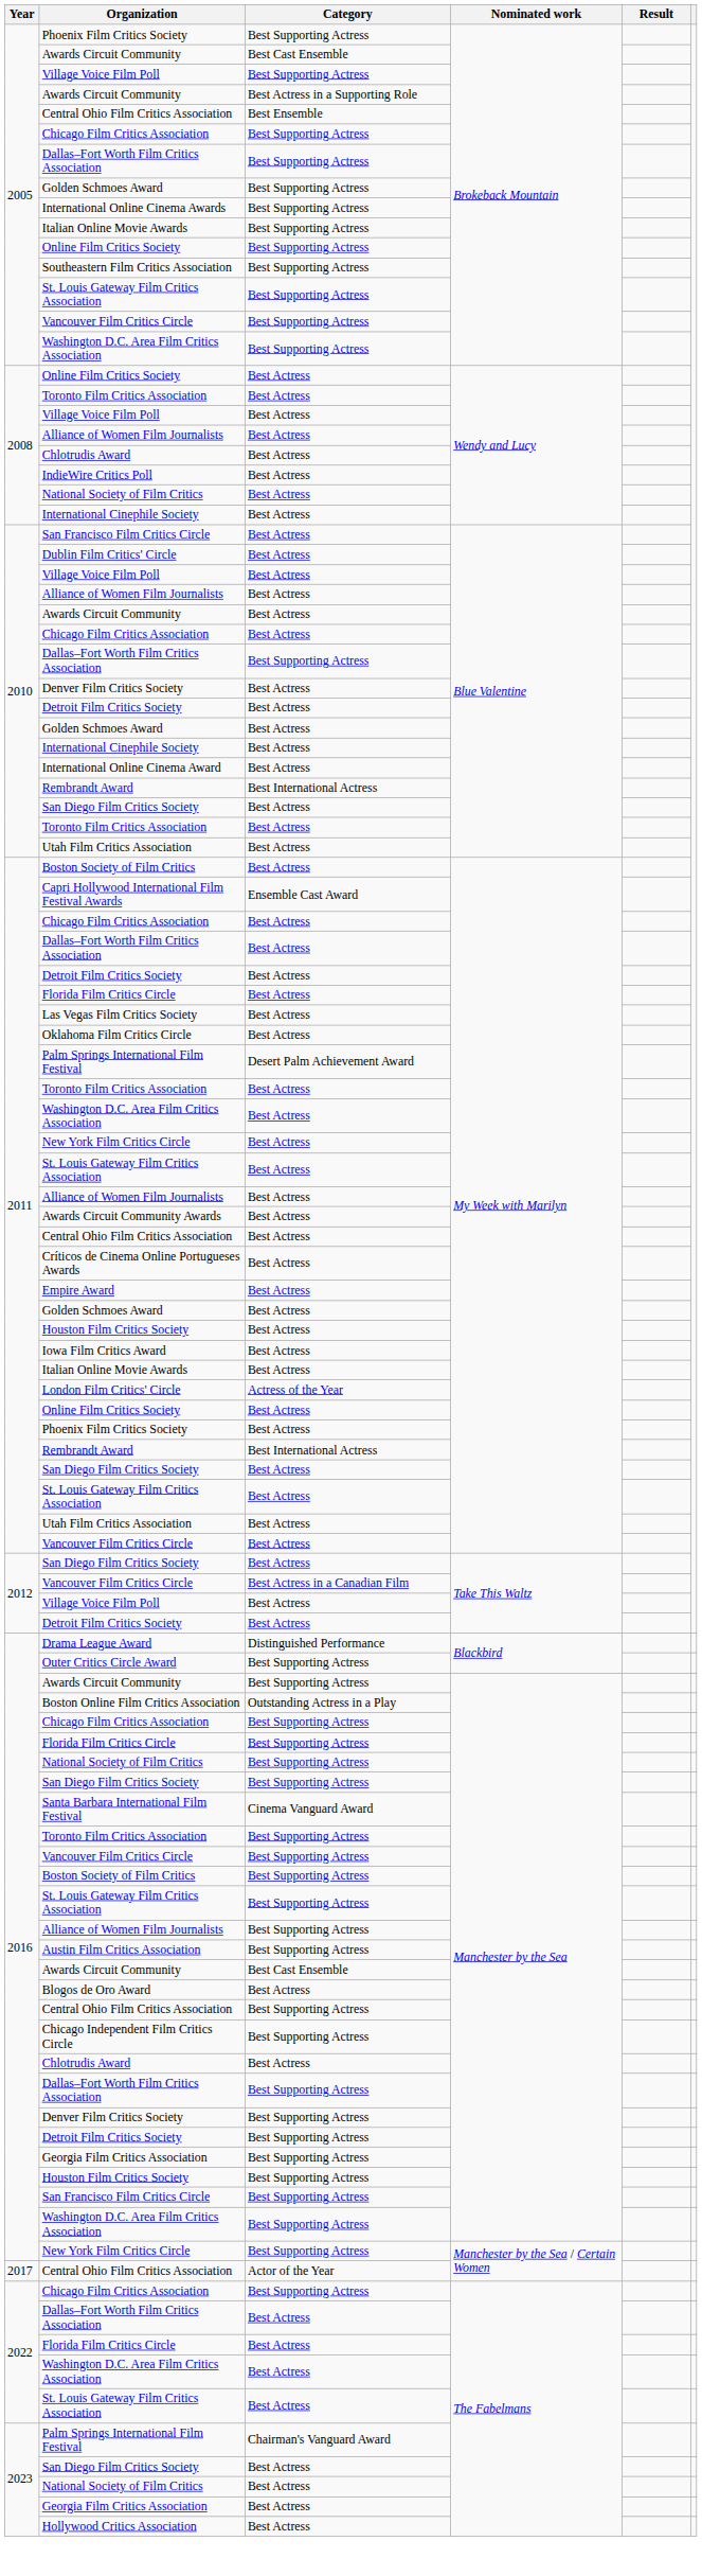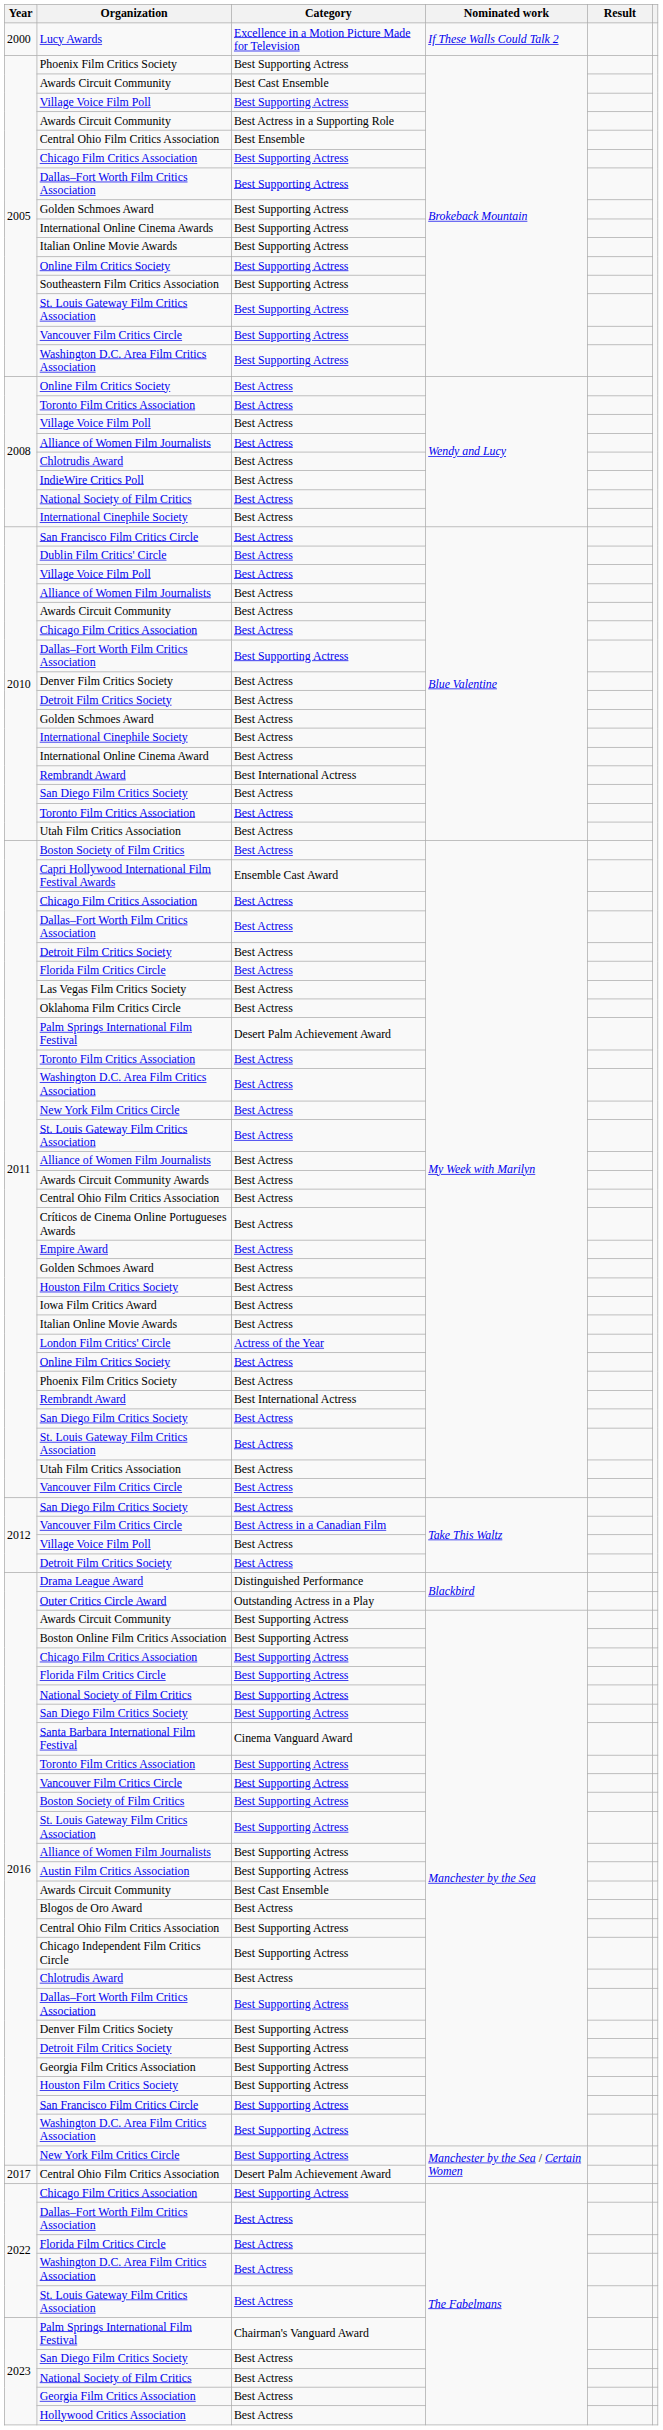 <table class="wikitable plainrowheaders" style="width:100%;">
 <tr>
 <th scope="col" style="width:5%;">Year</th>
 <th scope="col" style="width:30%;">Organization</th>
 <th scope="col" style="width:30%;">Category</th>
 <th scope="col" style="width:25%;">Nominated work</th>
 <th scope="col" style="width:15%;">Result</th>
 <th scope="col" style="width:5%;"></th>
+</tr>
+<tr>
+<td>2000</td>
+<td><a href='#'>Lucy Awards</a></td>
+<td><a href='#'>Excellence in a Motion Picture Made for Television</a></td>
+<td><em><a href='#'>If These Walls Could Talk 2</a></em></td>
+<td></td>
+<td style="text-align:center;"></td>
 </tr>
 <tr>
 <td rowspan="15">2005</td>
 <td>Phoenix Film Critics Society</td>
 <td>Best Supporting Actress</td>
 <td rowspan="15"><em><a href='#'>Brokeback Mountain</a></em></td>
 <td></td>
 <td rowspan="73"></td>
 </tr>
 <tr>
 <td>Awards Circuit Community</td>
 <td>Best Cast Ensemble</td>
 <td></td>
 </tr>
 <tr>
 <td><a href='#'>Village Voice Film Poll</a></td>
 <td><a href='#'>Best Supporting Actress</a></td>
 <td></td>
 </tr>
 <tr>
 <td>Awards Circuit Community</td>
 <td>Best Actress in a Supporting Role</td>
 <td></td>
 </tr>
 <tr>
 <td>Central Ohio Film Critics Association</td>
 <td>Best Ensemble</td>
 <td></td>
 </tr>
 <tr>
 <td><a href='#'>Chicago Film Critics Association</a></td>
 <td><a href='#'>Best Supporting Actress</a></td>
 <td></td>
 </tr>
 <tr>
 <td><a href='#'>Dallas–Fort Worth Film Critics Association</a></td>
 <td><a href='#'>Best Supporting Actress</a></td>
 <td></td>
 </tr>
 <tr>
 <td>Golden Schmoes Award</td>
 <td>Best Supporting Actress</td>
 <td></td>
 </tr>
 <tr>
 <td>International Online Cinema Awards</td>
 <td>Best Supporting Actress</td>
 <td></td>
 </tr>
 <tr>
 <td>Italian Online Movie Awards</td>
 <td>Best Supporting Actress</td>
 <td></td>
 </tr>
 <tr>
 <td><a href='#'>Online Film Critics Society</a></td>
 <td><a href='#'>Best Supporting Actress</a></td>
 <td></td>
 </tr>
 <tr>
 <td>Southeastern Film Critics Association</td>
 <td>Best Supporting Actress</td>
 <td></td>
 </tr>
 <tr>
 <td><a href='#'>St. Louis Gateway Film Critics Association</a></td>
 <td><a href='#'>Best Supporting Actress</a></td>
 <td></td>
 </tr>
 <tr>
 <td><a href='#'>Vancouver Film Critics Circle</a></td>
 <td><a href='#'>Best Supporting Actress</a></td>
 <td></td>
 </tr>
 <tr>
 <td><a href='#'>Washington D.C. Area Film Critics Association</a></td>
 <td><a href='#'>Best Supporting Actress</a></td>
 <td></td>
 </tr>
 <tr>
 <td rowspan="8">2008</td>
 <td><a href='#'>Online Film Critics Society</a></td>
 <td><a href='#'>Best Actress</a></td>
 <td rowspan="8"><em><a href='#'>Wendy and Lucy</a></em></td>
 <td></td>
 </tr>
 <tr>
 <td><a href='#'>Toronto Film Critics Association</a></td>
 <td><a href='#'>Best Actress</a></td>
 <td></td>
 </tr>
 <tr>
 <td><a href='#'>Village Voice Film Poll</a></td>
 <td>Best Actress</td>
 <td></td>
 </tr>
 <tr>
 <td><a href='#'>Alliance of Women Film Journalists</a></td>
 <td><a href='#'>Best Actress</a></td>
 <td></td>
 </tr>
 <tr>
 <td><a href='#'>Chlotrudis Award</a></td>
 <td>Best Actress</td>
 <td></td>
 </tr>
 <tr>
 <td><a href='#'>IndieWire Critics Poll</a></td>
 <td>Best Actress</td>
 <td></td>
 </tr>
 <tr>
 <td><a href='#'>National Society of Film Critics</a></td>
 <td><a href='#'>Best Actress</a></td>
 <td></td>
 </tr>
 <tr>
 <td><a href='#'>International Cinephile Society</a></td>
 <td>Best Actress</td>
 <td></td>
 </tr>
 <tr>
 <td rowspan="16">2010</td>
 <td><a href='#'>San Francisco Film Critics Circle</a></td>
 <td><a href='#'>Best Actress</a></td>
 <td rowspan="16"><em><a href='#'>Blue Valentine</a></em></td>
 <td></td>
 </tr>
 <tr>
 <td><a href='#'>Dublin Film Critics' Circle</a></td>
 <td><a href='#'>Best Actress</a></td>
 <td></td>
 </tr>
 <tr>
 <td><a href='#'>Village Voice Film Poll</a></td>
 <td><a href='#'>Best Actress</a></td>
 <td></td>
 </tr>
 <tr>
 <td><a href='#'>Alliance of Women Film Journalists</a></td>
 <td>Best Actress</td>
 <td></td>
 </tr>
 <tr>
 <td>Awards Circuit Community</td>
 <td>Best Actress</td>
 <td></td>
 </tr>
 <tr>
 <td><a href='#'>Chicago Film Critics Association</a></td>
 <td><a href='#'>Best Actress</a></td>
 <td></td>
 </tr>
 <tr>
 <td><a href='#'>Dallas–Fort Worth Film Critics Association</a></td>
 <td><a href='#'>Best Supporting Actress</a></td>
 <td></td>
 </tr>
 <tr>
 <td>Denver Film Critics Society</td>
 <td>Best Actress</td>
 <td></td>
 </tr>
 <tr>
 <td><a href='#'>Detroit Film Critics Society</a></td>
 <td>Best Actress</td>
 <td></td>
 </tr>
 <tr>
 <td>Golden Schmoes Award</td>
 <td>Best Actress</td>
 <td></td>
 </tr>
 <tr>
 <td><a href='#'>International Cinephile Society</a></td>
 <td>Best Actress</td>
 <td></td>
 </tr>
 <tr>
 <td>International Online Cinema Award</td>
 <td>Best Actress</td>
 <td></td>
 </tr>
 <tr>
 <td><a href='#'>Rembrandt Award</a></td>
 <td>Best International Actress</td>
 <td></td>
 </tr>
 <tr>
 <td><a href='#'>San Diego Film Critics Society</a></td>
 <td>Best Actress</td>
 <td></td>
 </tr>
 <tr>
 <td><a href='#'>Toronto Film Critics Association</a></td>
 <td><a href='#'>Best Actress</a></td>
 <td></td>
 </tr>
 <tr>
 <td>Utah Film Critics Association</td>
 <td>Best Actress</td>
 <td></td>
 </tr>
 <tr>
 <td rowspan="30">2011</td>
 <td><a href='#'>Boston Society of Film Critics</a></td>
 <td><a href='#'>Best Actress</a></td>
 <td rowspan="30"><em><a href='#'>My Week with Marilyn</a></em></td>
 <td></td>
 </tr>
 <tr>
 <td><a href='#'>Capri Hollywood International Film Festival Awards</a></td>
 <td>Ensemble Cast Award</td>
 <td></td>
 </tr>
 <tr>
 <td><a href='#'>Chicago Film Critics Association</a></td>
 <td><a href='#'>Best Actress</a></td>
 <td></td>
 </tr>
 <tr>
 <td><a href='#'>Dallas–Fort Worth Film Critics Association</a></td>
 <td><a href='#'>Best Actress</a></td>
 <td></td>
 </tr>
 <tr>
 <td><a href='#'>Detroit Film Critics Society</a></td>
 <td>Best Actress</td>
 <td></td>
 </tr>
 <tr>
 <td><a href='#'>Florida Film Critics Circle</a></td>
 <td><a href='#'>Best Actress</a></td>
 <td></td>
 </tr>
 <tr>
 <td>Las Vegas Film Critics Society</td>
 <td>Best Actress</td>
 <td></td>
 </tr>
 <tr>
 <td>Oklahoma Film Critics Circle</td>
 <td>Best Actress</td>
 <td></td>
 </tr>
 <tr>
 <td><a href='#'>Palm Springs International Film Festival</a></td>
 <td>Desert Palm Achievement Award</td>
 <td></td>
 </tr>
 <tr>
 <td><a href='#'>Toronto Film Critics Association</a></td>
 <td><a href='#'>Best Actress</a></td>
 <td></td>
 </tr>
 <tr>
 <td><a href='#'>Washington D.C. Area Film Critics Association</a></td>
 <td><a href='#'>Best Actress</a></td>
 <td></td>
 </tr>
 <tr>
 <td><a href='#'>New York Film Critics Circle</a></td>
 <td><a href='#'>Best Actress</a></td>
 <td></td>
 </tr>
 <tr>
 <td><a href='#'>St. Louis Gateway Film Critics Association</a></td>
 <td><a href='#'>Best Actress</a></td>
 <td></td>
 </tr>
 <tr>
 <td><a href='#'>Alliance of Women Film Journalists</a></td>
 <td>Best Actress</td>
 <td></td>
 </tr>
 <tr>
 <td>Awards Circuit Community Awards</td>
 <td>Best Actress</td>
 <td></td>
 </tr>
 <tr>
 <td>Central Ohio Film Critics Association</td>
 <td>Best Actress</td>
 <td></td>
 </tr>
 <tr>
 <td>Críticos de Cinema Online Portugueses Awards</td>
 <td>Best Actress</td>
 <td></td>
 </tr>
 <tr>
 <td><a href='#'>Empire Award</a></td>
 <td><a href='#'>Best Actress</a></td>
 <td></td>
 </tr>
 <tr>
 <td>Golden Schmoes Award</td>
 <td>Best Actress</td>
 <td></td>
 </tr>
 <tr>
 <td><a href='#'>Houston Film Critics Society</a></td>
 <td>Best Actress</td>
 <td></td>
 </tr>
 <tr>
 <td>Iowa Film Critics Award</td>
 <td>Best Actress</td>
 <td></td>
 </tr>
 <tr>
 <td>Italian Online Movie Awards</td>
 <td>Best Actress</td>
 <td></td>
 </tr>
 <tr>
 <td><a href='#'>London Film Critics' Circle</a></td>
 <td><a href='#'>Actress of the Year</a></td>
 <td></td>
 </tr>
 <tr>
 <td><a href='#'>Online Film Critics Society</a></td>
 <td><a href='#'>Best Actress</a></td>
 <td></td>
 </tr>
 <tr>
 <td>Phoenix Film Critics Society</td>
 <td>Best Actress</td>
 <td></td>
 </tr>
 <tr>
 <td><a href='#'>Rembrandt Award</a></td>
 <td>Best International Actress</td>
 <td></td>
 </tr>
 <tr>
 <td><a href='#'>San Diego Film Critics Society</a></td>
 <td><a href='#'>Best Actress</a></td>
 <td></td>
 </tr>
 <tr>
 <td><a href='#'>St. Louis Gateway Film Critics Association</a></td>
 <td><a href='#'>Best Actress</a></td>
 <td></td>
 </tr>
 <tr>
 <td>Utah Film Critics Association</td>
 <td>Best Actress</td>
 <td></td>
 </tr>
 <tr>
 <td><a href='#'>Vancouver Film Critics Circle</a></td>
 <td><a href='#'>Best Actress</a></td>
 <td></td>
 </tr>
 <tr>
 <td rowspan="4">2012</td>
 <td><a href='#'>San Diego Film Critics Society</a></td>
 <td><a href='#'>Best Actress</a></td>
 <td rowspan="4"><em><a href='#'>Take This Waltz</a></em></td>
 <td></td>
 </tr>
 <tr>
 <td><a href='#'>Vancouver Film Critics Circle</a></td>
 <td><a href='#'>Best Actress in a Canadian Film</a></td>
 <td></td>
 </tr>
 <tr>
 <td><a href='#'>Village Voice Film Poll</a></td>
 <td>Best Actress</td>
 <td></td>
 </tr>
 <tr>
 <td><a href='#'>Detroit Film Critics Society</a></td>
 <td><a href='#'>Best Actress</a></td>
 <td></td>
 </tr>
 <tr>
 <td rowspan="28">2016</td>
 <td><a href='#'>Drama League Award</a></td>
 <td>Distinguished Performance</td>
 <td rowspan="2"><em><a href='#'>Blackbird</a></em></td>
 <td></td>
 <td style="text-align:center;"></td>
 </tr>
 <tr>
 <td><a href='#'>Outer Critics Circle Award</a></td>
-<td>Best Supporting Actress</td>
+<td>Outstanding Actress in a Play</td>
 <td></td>
 <td style="text-align:center;"></td>
 </tr>
 <tr>
 <td>Awards Circuit Community</td>
 <td>Best Supporting Actress</td>
 <td rowspan="25"><em><a href='#'>Manchester by the Sea</a></em></td>
 <td></td>
 <td></td>
 </tr>
 <tr>
 <td>Boston Online Film Critics Association</td>
-<td>Outstanding Actress in a Play</td>
+<td>Best Supporting Actress</td>
 <td></td>
 <td></td>
 </tr>
 <tr>
 <td><a href='#'>Chicago Film Critics Association</a></td>
 <td><a href='#'>Best Supporting Actress</a></td>
 <td></td>
 <td style="text-align:center;"></td>
 </tr>
 <tr>
 <td><a href='#'>Florida Film Critics Circle</a></td>
 <td><a href='#'>Best Supporting Actress</a></td>
 <td></td>
 <td style="text-align:center;"></td>
 </tr>
 <tr>
 <td><a href='#'>National Society of Film Critics</a></td>
 <td><a href='#'>Best Supporting Actress</a></td>
 <td></td>
 <td style="text-align:center;"></td>
 </tr>
 <tr>
 <td><a href='#'>San Diego Film Critics Society</a></td>
 <td><a href='#'>Best Supporting Actress</a></td>
 <td></td>
 <td style="text-align:center;"></td>
 </tr>
 <tr>
 <td><a href='#'>Santa Barbara International Film Festival</a></td>
 <td>Cinema Vanguard Award</td>
 <td></td>
 <td style="text-align:center;"></td>
 </tr>
 <tr>
 <td><a href='#'>Toronto Film Critics Association</a></td>
 <td><a href='#'>Best Supporting Actress</a></td>
 <td></td>
 <td style="text-align:center;"></td>
 </tr>
 <tr>
 <td><a href='#'>Vancouver Film Critics Circle</a></td>
 <td><a href='#'>Best Supporting Actress</a></td>
 <td></td>
 <td style="text-align:center;"></td>
 </tr>
 <tr>
 <td><a href='#'>Boston Society of Film Critics</a></td>
 <td><a href='#'>Best Supporting Actress</a></td>
 <td></td>
 <td style="text-align:center;"></td>
 </tr>
 <tr>
 <td><a href='#'>St. Louis Gateway Film Critics Association</a></td>
 <td><a href='#'>Best Supporting Actress</a></td>
 <td></td>
 <td style="text-align:center;"></td>
 </tr>
 <tr>
 <td><a href='#'>Alliance of Women Film Journalists</a></td>
 <td>Best Supporting Actress</td>
 <td></td>
 <td style="text-align:center;"></td>
 </tr>
 <tr>
 <td><a href='#'>Austin Film Critics Association</a></td>
 <td>Best Supporting Actress</td>
 <td></td>
 <td></td>
 </tr>
 <tr>
 <td>Awards Circuit Community</td>
 <td>Best Cast Ensemble</td>
 <td></td>
 <td></td>
 </tr>
 <tr>
 <td>Blogos de Oro Award</td>
 <td>Best Actress</td>
 <td></td>
 <td></td>
 </tr>
 <tr>
 <td>Central Ohio Film Critics Association</td>
 <td>Best Supporting Actress</td>
 <td></td>
 <td></td>
 </tr>
 <tr>
 <td>Chicago Independent Film Critics Circle</td>
 <td>Best Supporting Actress</td>
 <td></td>
 <td></td>
 </tr>
 <tr>
 <td><a href='#'>Chlotrudis Award</a></td>
 <td>Best Actress</td>
 <td></td>
 <td></td>
 </tr>
 <tr>
 <td><a href='#'>Dallas–Fort Worth Film Critics Association</a></td>
 <td><a href='#'>Best Supporting Actress</a></td>
 <td></td>
 <td style="text-align:center;"></td>
 </tr>
 <tr>
 <td>Denver Film Critics Society</td>
 <td>Best Supporting Actress</td>
 <td></td>
 <td></td>
 </tr>
 <tr>
 <td><a href='#'>Detroit Film Critics Society</a></td>
 <td>Best Supporting Actress</td>
 <td></td>
 <td style="text-align:center;"></td>
 </tr>
 <tr>
 <td>Georgia Film Critics Association</td>
 <td>Best Supporting Actress</td>
 <td></td>
 <td></td>
 </tr>
 <tr>
 <td><a href='#'>Houston Film Critics Society</a></td>
 <td>Best Supporting Actress</td>
 <td></td>
 <td style="text-align:center;"></td>
 </tr>
 <tr>
 <td><a href='#'>San Francisco Film Critics Circle</a></td>
 <td><a href='#'>Best Supporting Actress</a></td>
 <td></td>
 <td style="text-align:center;"></td>
 </tr>
 <tr>
 <td><a href='#'>Washington D.C. Area Film Critics Association</a></td>
 <td><a href='#'>Best Supporting Actress</a></td>
 <td></td>
 <td style="text-align:center;"></td>
 </tr>
 <tr>
 <td><a href='#'>New York Film Critics Circle</a></td>
 <td><a href='#'>Best Supporting Actress</a></td>
 <td rowspan="2"><em><a href='#'>Manchester by the Sea</a></em> / <em><a href='#'>Certain Women</a></em></td>
 <td></td>
 <td style="text-align:center;"></td>
 </tr>
 <tr>
 <td>2017</td>
 <td>Central Ohio Film Critics Association</td>
-<td>Actor of the Year</td>
+<td>Desert Palm Achievement Award</td>
 <td></td>
 <td></td>
 </tr>
 <tr>
 <td rowspan="5">2022</td>
 <td><a href='#'>Chicago Film Critics Association</a></td>
 <td><a href='#'>Best Supporting Actress</a></td>
 <td rowspan="10"><em><a href='#'>The Fabelmans</a></em></td>
 <td></td>
 <td></td>
 </tr>
 <tr>
 <td><a href='#'>Dallas–Fort Worth Film Critics Association</a></td>
 <td><a href='#'>Best Actress</a></td>
 <td></td>
 <td></td>
 </tr>
 <tr>
 <td><a href='#'>Florida Film Critics Circle</a></td>
 <td><a href='#'>Best Actress</a></td>
 <td></td>
 <td></td>
 </tr>
 <tr>
 <td><a href='#'>Washington D.C. Area Film Critics Association</a></td>
 <td><a href='#'>Best Actress</a></td>
 <td></td>
 <td></td>
 </tr>
 <tr>
 <td><a href='#'>St. Louis Gateway Film Critics Association</a></td>
 <td><a href='#'>Best Actress</a></td>
 <td></td>
 <td></td>
 </tr>
 <tr>
 <td rowspan="5">2023</td>
 <td><a href='#'>Palm Springs International Film Festival</a></td>
 <td>Chairman's Vanguard Award</td>
 <td></td>
 <td></td>
 </tr>
 <tr>
 <td><a href='#'>San Diego Film Critics Society</a></td>
 <td>Best Actress</td>
 <td></td>
 <td></td>
 </tr>
 <tr>
 <td><a href='#'>National Society of Film Critics</a></td>
 <td>Best Actress</td>
 <td></td>
 <td></td>
 </tr>
 <tr>
 <td><a href='#'>Georgia Film Critics Association</a></td>
 <td>Best Actress</td>
 <td></td>
 <td></td>
 </tr>
 <tr>
 <td><a href='#'>Hollywood Critics Association</a></td>
 <td>Best Actress</td>
 <td></td>
 <td></td>
 </tr>
 </table>
